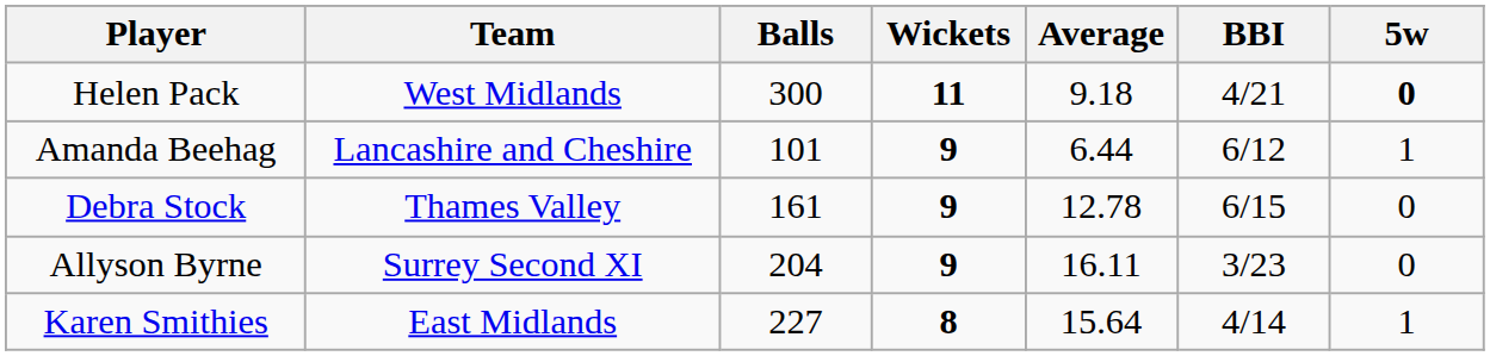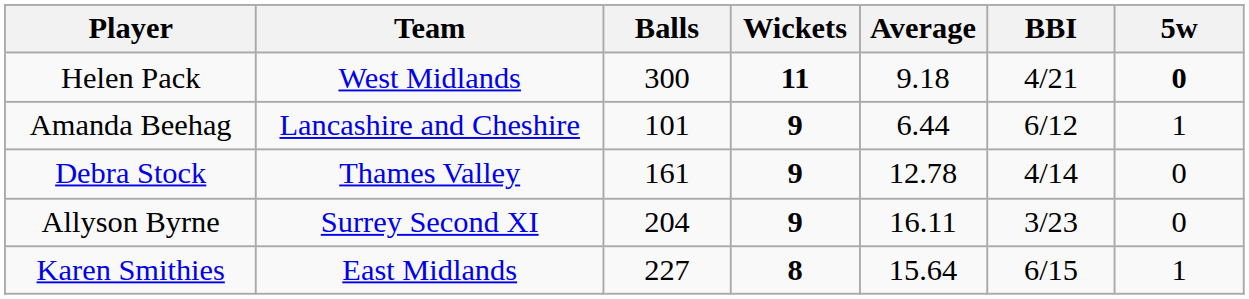 <table class="wikitable" style="text-align:center">
 <tr>
 <th width=125>Player</th>
 <th width=175>Team</th>
 <th width=60>Balls</th>
 <th width=60>Wickets</th>
 <th width=60>Average</th>
 <th width=60>BBI</th>
 <th width=60>5w</th>
 </tr>
 <tr>
 <td>Helen Pack</td>
 <td><a href='#'>West Midlands</a></td>
 <td>300</td>
 <td><strong>11</strong></td>
 <td>9.18</td>
 <td>4/21</td>
 <td><strong>0</strong></td>
 </tr>
 <tr>
 <td>Amanda Beehag</td>
 <td><a href='#'>Lancashire and Cheshire</a></td>
 <td>101</td>
 <td><strong>9</strong></td>
 <td>6.44</td>
 <td>6/12</td>
 <td>1</td>
 </tr>
 <tr>
 <td><a href='#'>Debra Stock</a></td>
 <td><a href='#'>Thames Valley</a></td>
 <td>161</td>
 <td><strong>9</strong></td>
 <td>12.78</td>
-<td>6/15</td>
+<td>4/14</td>
 <td>0</td>
 </tr>
 <tr>
 <td>Allyson Byrne</td>
 <td><a href='#'>Surrey Second XI</a></td>
 <td>204</td>
 <td><strong>9</strong></td>
 <td>16.11</td>
 <td>3/23</td>
 <td>0</td>
 </tr>
 <tr>
 <td><a href='#'>Karen Smithies</a></td>
 <td><a href='#'>East Midlands</a></td>
 <td>227</td>
 <td><strong>8</strong></td>
 <td>15.64</td>
-<td>4/14</td>
+<td>6/15</td>
 <td>1</td>
 </tr>
 </table>
